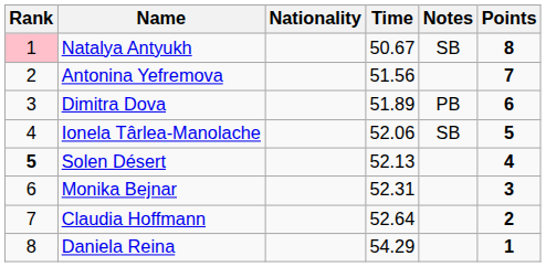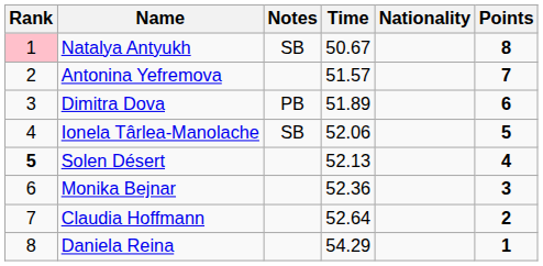 <table class="wikitable sortable" style="text-align:center">
 <tr>
 <th>Rank</th>
 <th>Name</th>
+<th>Notes</th>
+<th>Time</th>
 <th>Nationality</th>
-<th>Time</th>
-<th>Notes</th>
 <th>Points</th>
 </tr>
 <tr>
 <td style="background: pink;">1</td>
 <td align=left><a href='#'>Natalya Antyukh</a></td>
+<td>SB</td>
+<td>50.67</td>
 <td align=left></td>
-<td>50.67</td>
-<td>SB</td>
 <td><strong>8</strong></td>
 </tr>
 <tr>
 <td>2</td>
 <td align=left><a href='#'>Antonina Yefremova</a></td>
+<td></td>
+<td>51.57</td>
 <td align=left></td>
-<td>51.56</td>
-<td></td>
 <td><strong>7</strong></td>
 </tr>
 <tr>
 <td>3</td>
 <td align=left><a href='#'>Dimitra Dova</a></td>
+<td>PB</td>
+<td>51.89</td>
 <td align=left></td>
-<td>51.89</td>
-<td>PB</td>
 <td><strong>6</strong></td>
 </tr>
 <tr>
 <td>4</td>
 <td align=left><a href='#'>Ionela Târlea-Manolache</a></td>
+<td>SB</td>
+<td>52.06</td>
 <td align=left></td>
-<td>52.06</td>
-<td>SB</td>
 <td><strong>5</strong></td>
 </tr>
 <tr>
 <td><strong>5</strong></td>
 <td align=left><a href='#'>Solen Désert</a></td>
+<td></td>
+<td>52.13</td>
 <td align=left></td>
-<td>52.13</td>
-<td></td>
 <td><strong>4</strong></td>
 </tr>
 <tr>
 <td>6</td>
 <td align=left><a href='#'>Monika Bejnar</a></td>
+<td></td>
+<td>52.36</td>
 <td align=left></td>
-<td>52.31</td>
-<td></td>
 <td><strong>3</strong></td>
 </tr>
 <tr>
 <td>7</td>
 <td align=left><a href='#'>Claudia Hoffmann</a></td>
+<td></td>
+<td>52.64</td>
 <td align=left></td>
-<td>52.64</td>
-<td></td>
 <td><strong>2</strong></td>
 </tr>
 <tr>
 <td>8</td>
 <td align=left><a href='#'>Daniela Reina</a></td>
+<td></td>
+<td>54.29</td>
 <td align=left></td>
-<td>54.29</td>
-<td></td>
 <td><strong>1</strong></td>
 </tr>
 </table>
